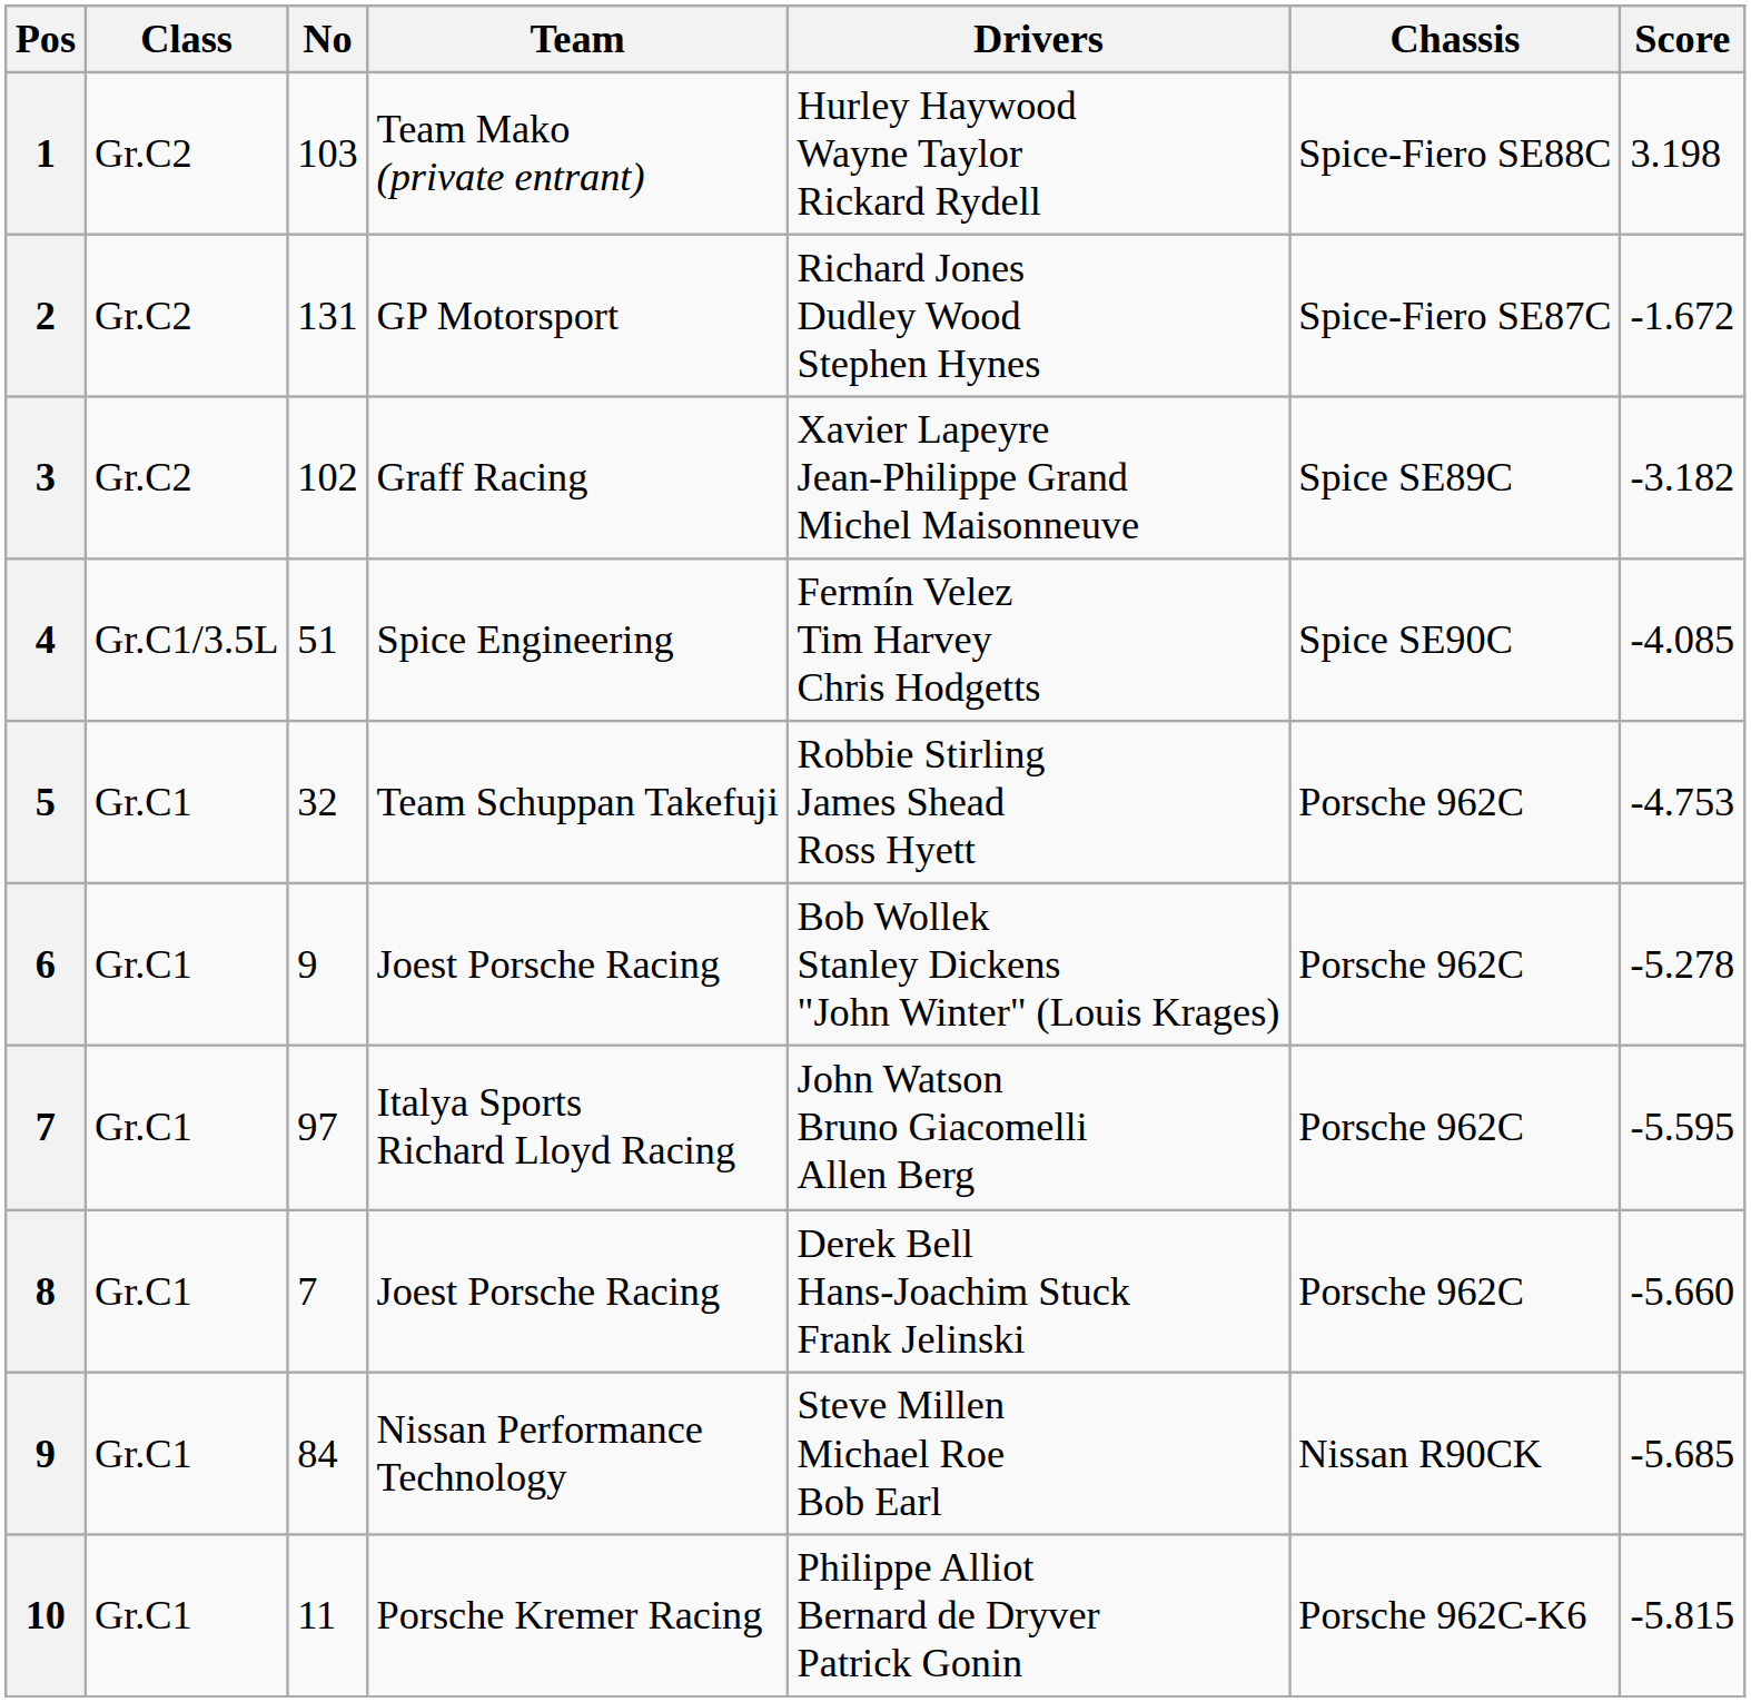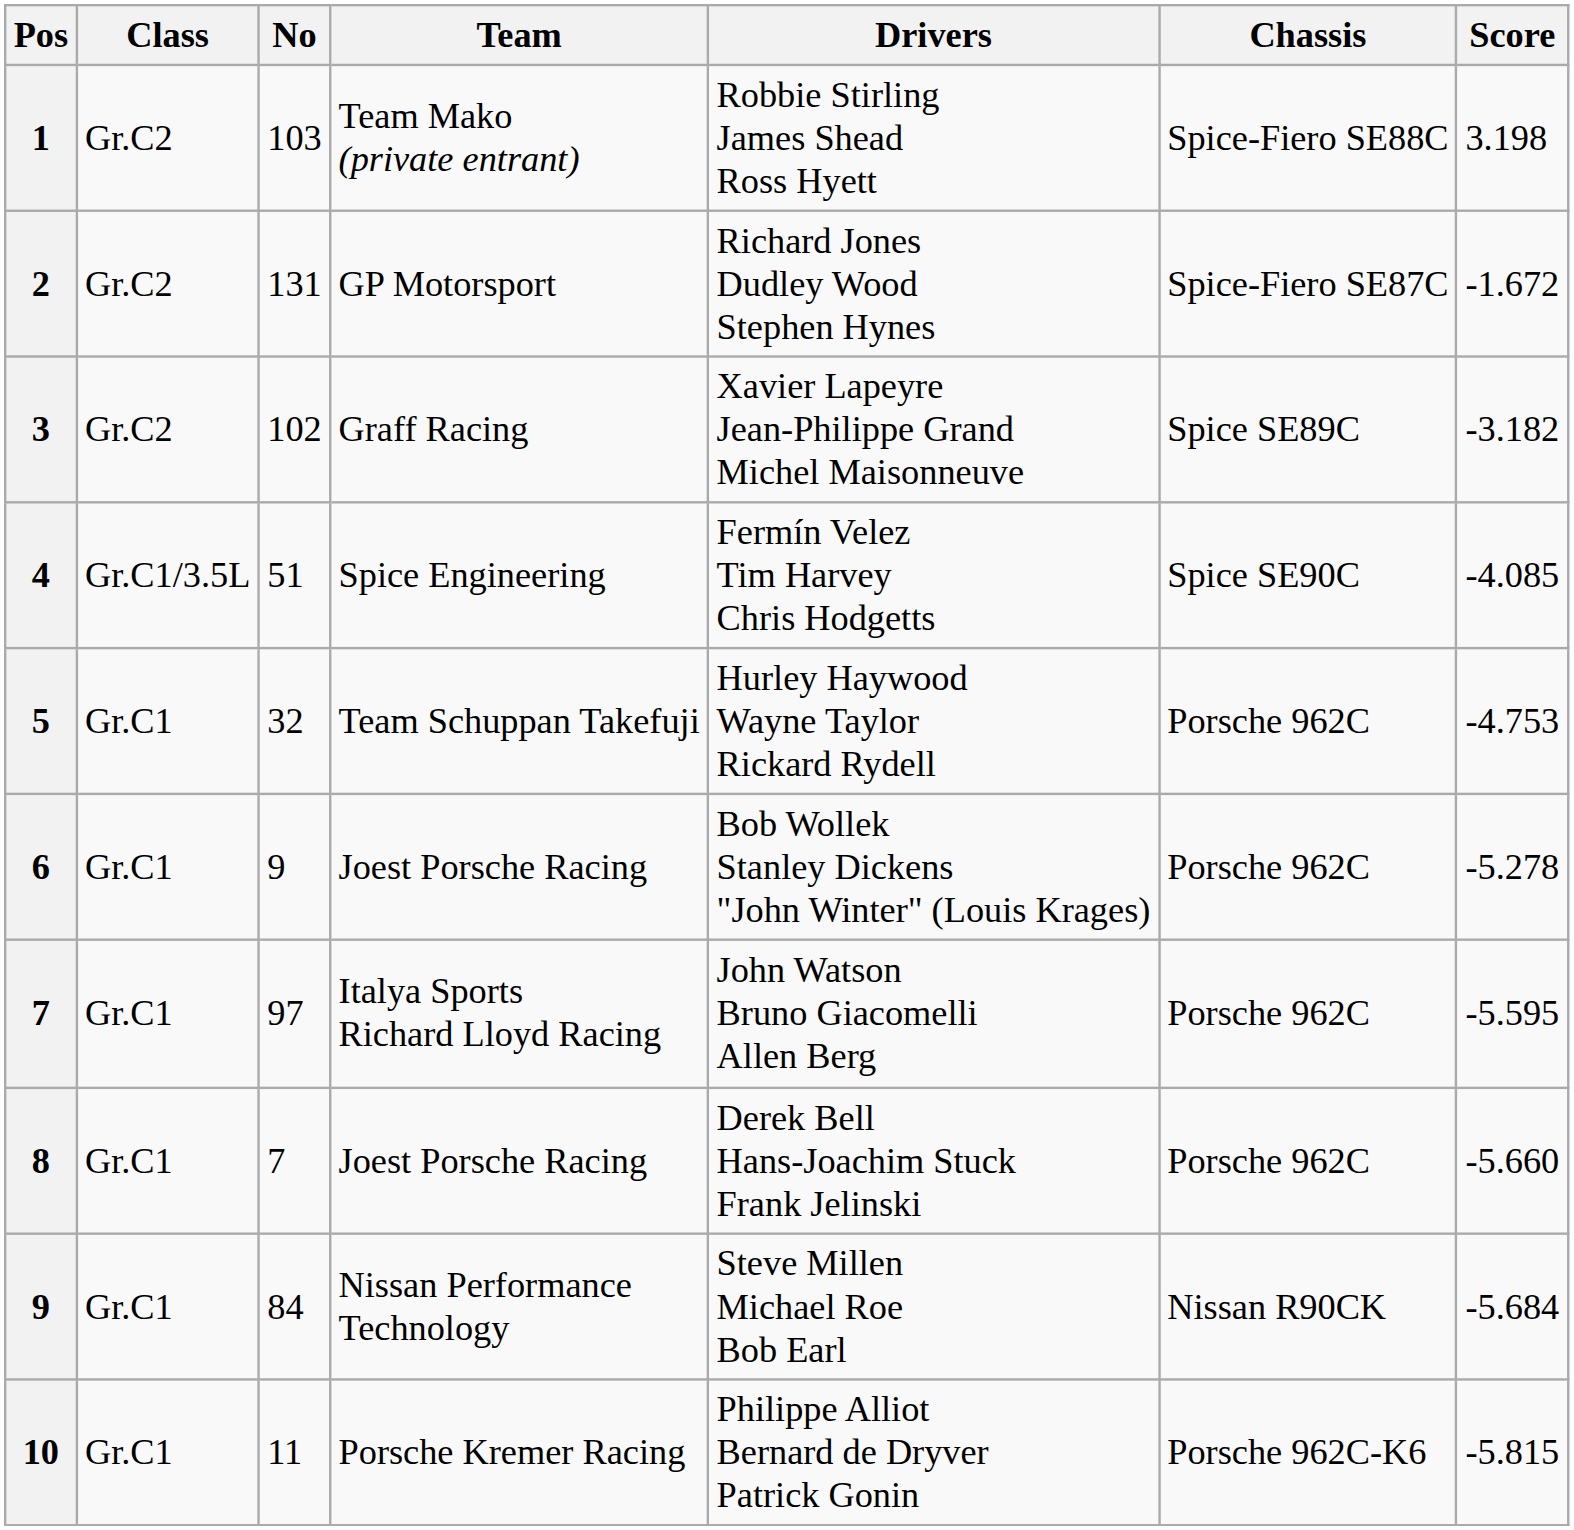 <table class="wikitable" style="font-size: 95%;">
 <tr>
 <th>Pos</th>
 <th>Class</th>
 <th>No</th>
 <th>Team</th>
 <th>Drivers</th>
 <th>Chassis</th>
 <th>Score</th>
 </tr>
 <tr>
 <th>1</th>
 <td>Gr.C2</td>
 <td>103</td>
 <td> Team Mako<br><em>(private entrant)</em></td>
-<td> Hurley Haywood<br> Wayne Taylor<br> Rickard Rydell</td>
+<td> Robbie Stirling<br> James Shead<br> Ross Hyett</td>
 <td>Spice-Fiero SE88C</td>
 <td>3.198</td>
 </tr>
 <tr>
 <th>2</th>
 <td>Gr.C2</td>
 <td>131</td>
 <td> GP Motorsport</td>
 <td> Richard Jones<br> Dudley Wood<br> Stephen Hynes</td>
 <td>Spice-Fiero SE87C</td>
 <td>-1.672</td>
 </tr>
 <tr>
 <th>3</th>
 <td>Gr.C2</td>
 <td>102</td>
 <td> Graff Racing</td>
 <td> Xavier Lapeyre<br> Jean-Philippe Grand<br> Michel Maisonneuve</td>
 <td>Spice SE89C</td>
 <td>-3.182</td>
 </tr>
 <tr>
 <th>4</th>
 <td>Gr.C1/3.5L</td>
 <td>51</td>
 <td> Spice Engineering</td>
 <td> Fermín Velez<br> Tim Harvey<br> Chris Hodgetts</td>
 <td>Spice SE90C</td>
 <td>-4.085</td>
 </tr>
 <tr>
 <th>5</th>
 <td>Gr.C1</td>
 <td>32</td>
 <td> Team Schuppan Takefuji</td>
-<td> Robbie Stirling<br> James Shead<br> Ross Hyett</td>
+<td> Hurley Haywood<br> Wayne Taylor<br> Rickard Rydell</td>
 <td>Porsche 962C</td>
 <td>-4.753</td>
 </tr>
 <tr>
 <th>6</th>
 <td>Gr.C1</td>
 <td>9</td>
 <td> Joest Porsche Racing</td>
 <td> Bob Wollek<br> Stanley Dickens<br> "John Winter" (Louis Krages)</td>
 <td>Porsche 962C</td>
 <td>-5.278</td>
 </tr>
 <tr>
 <th>7</th>
 <td>Gr.C1</td>
 <td>97</td>
 <td> Italya Sports <br>Richard Lloyd Racing</td>
 <td> John Watson<br> Bruno Giacomelli<br>  Allen Berg</td>
 <td>Porsche 962C</td>
 <td>-5.595</td>
 </tr>
 <tr>
 <th>8</th>
 <td>Gr.C1</td>
 <td>7</td>
 <td> Joest Porsche Racing</td>
 <td> Derek Bell<br> Hans-Joachim Stuck<br> Frank Jelinski</td>
 <td>Porsche 962C</td>
 <td>-5.660</td>
 </tr>
 <tr>
 <th>9</th>
 <td>Gr.C1</td>
 <td>84</td>
 <td> Nissan Performance <br>Technology</td>
 <td> Steve Millen<br> Michael Roe<br> Bob Earl</td>
 <td>Nissan R90CK</td>
-<td>-5.685</td>
+<td>-5.684</td>
 </tr>
 <tr>
 <th>10</th>
 <td>Gr.C1</td>
 <td>11</td>
 <td> Porsche Kremer Racing</td>
 <td> Philippe Alliot<br> Bernard de Dryver<br> Patrick Gonin</td>
 <td>Porsche 962C-K6</td>
 <td>-5.815</td>
 </tr>
 </table>
